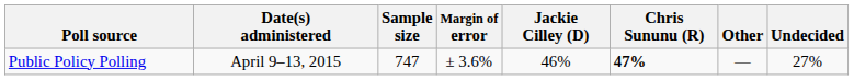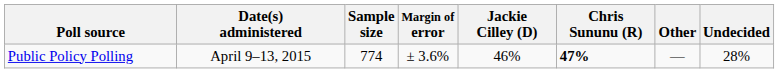 <table class="wikitable">
 <tr valign= bottom>
 <th style="width:180px;">Poll source</th>
 <th style="width:175px;">Date(s)<br>administered</th>
 <th class=small>Sample<br>size</th>
 <th><small>Margin of</small><br>error</th>
 <th style="width:100px;">Jackie<br>Cilley (D)</th>
 <th style="width:100px;">Chris<br>Sununu (R)</th>
 <th>Other</th>
 <th>Undecided</th>
 </tr>
 <tr>
 <td><a href='#'>Public Policy Polling</a></td>
 <td align=center>April 9–13, 2015</td>
-<td align=center>747</td>
+<td align=center>774</td>
 <td align=center>± 3.6%</td>
 <td align=center>46%</td>
 <td><strong>47%</strong></td>
 <td align=center>—</td>
-<td align=center>27%</td>
+<td align=center>28%</td>
 </tr>
 </table>
